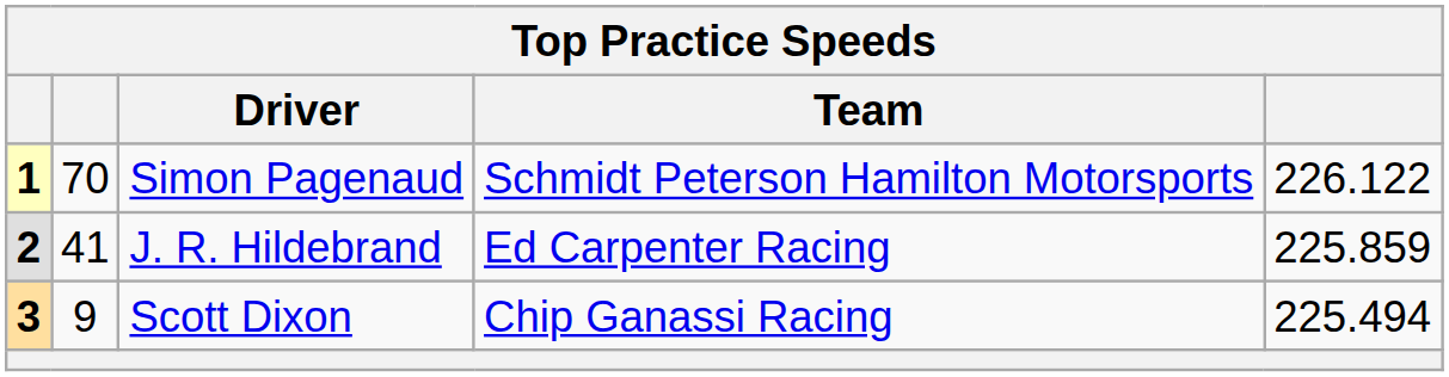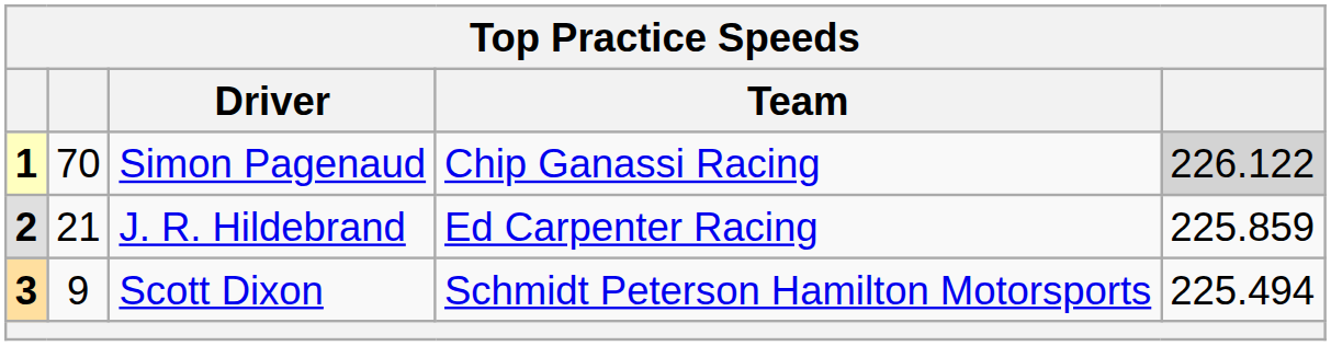 <table class="wikitable" style="font-size:95%;">
 <tr>
 <th colspan=9>Top Practice Speeds</th>
 </tr>
 <tr>
 <th></th>
 <th></th>
 <th>Driver</th>
 <th>Team</th>
 <th></th>
 </tr>
 <tr>
 <td align=center style="background:#FFFFBF;"><strong>1</strong></td>
 <td align=center>70</td>
 <td> <a href='#'>Simon Pagenaud</a></td>
-<td><a href='#'>Schmidt Peterson Hamilton Motorsports</a></td>
-<td align=center>226.122</td>
+<td><a href='#'>Chip Ganassi Racing</a></td>
+<td align=center style="background: lightgrey;">226.122</td>
 </tr>
 <tr>
 <td align=center style="background:#DFDFDF;"><strong>2</strong></td>
-<td align=center>41</td>
+<td align=center>21</td>
 <td> <a href='#'>J. R. Hildebrand</a></td>
 <td><a href='#'>Ed Carpenter Racing</a></td>
 <td align=center>225.859</td>
 </tr>
 <tr>
 <td align=center style="background:#FFDF9F;"><strong>3</strong></td>
 <td align=center>9</td>
 <td> <a href='#'>Scott Dixon</a></td>
-<td><a href='#'>Chip Ganassi Racing</a></td>
+<td><a href='#'>Schmidt Peterson Hamilton Motorsports</a></td>
 <td align=center>225.494</td>
 </tr>
 <tr>
 <th colspan=9></th>
 </tr>
 </table>
